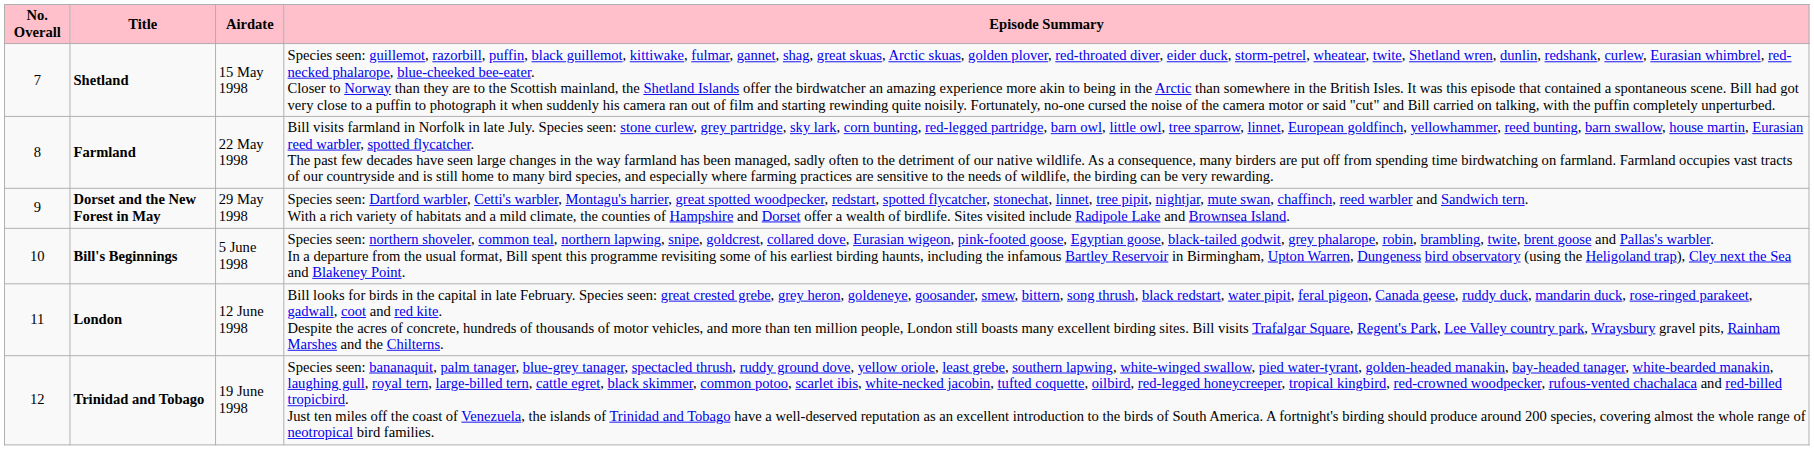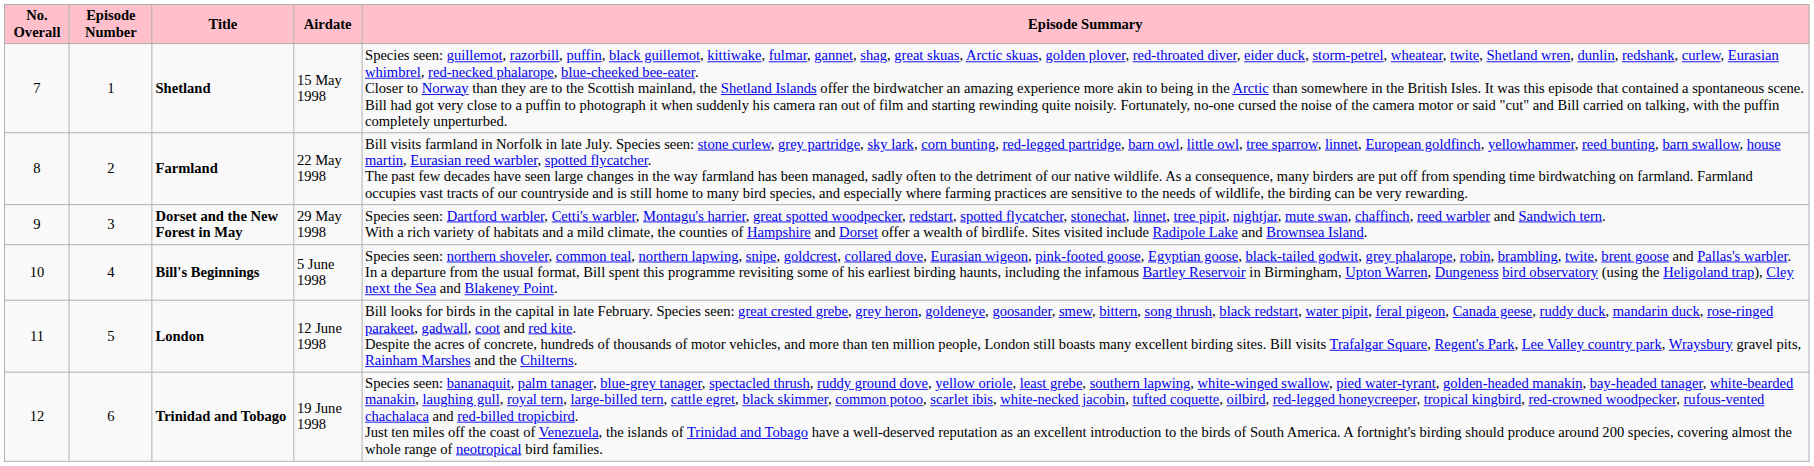 <table width="100%" class="wikitable">
 <tr style="background:pink; text-align:center;">
 <td><strong>No. Overall</strong></td>
+<td><strong>Episode Number</strong></td>
 <td><strong>Title</strong></td>
 <td><strong>Airdate</strong></td>
 <td><strong>Episode Summary</strong></td>
 </tr>
 <tr>
 <td style="text-align:center;">7</td>
+<td style="text-align:center;">1</td>
 <td><strong>Shetland</strong></td>
 <td>15 May 1998</td>
 <td>Species seen: <a href='#'>guillemot</a>, <a href='#'>razorbill</a>, <a href='#'>puffin</a>, <a href='#'>black guillemot</a>, <a href='#'>kittiwake</a>, <a href='#'>fulmar</a>, <a href='#'>gannet</a>, <a href='#'>shag</a>, <a href='#'>great skuas</a>, <a href='#'>Arctic skuas</a>, <a href='#'>golden plover</a>, <a href='#'>red-throated diver</a>, <a href='#'>eider duck</a>, <a href='#'>storm-petrel</a>, <a href='#'>wheatear</a>, <a href='#'>twite</a>, <a href='#'>Shetland wren</a>, <a href='#'>dunlin</a>, <a href='#'>redshank</a>, <a href='#'>curlew</a>, <a href='#'>Eurasian whimbrel</a>, <a href='#'>red-necked phalarope</a>, <a href='#'>blue-cheeked bee-eater</a>.<br>Closer to <a href='#'>Norway</a> than they are to the Scottish mainland, the <a href='#'>Shetland Islands</a> offer the birdwatcher an amazing experience more akin to being in the <a href='#'>Arctic</a> than somewhere in the British Isles. It was this episode that contained a spontaneous scene. Bill had got very close to a puffin to photograph it when suddenly his camera ran out of film and starting rewinding quite noisily. Fortunately, no-one cursed the noise of the camera motor or said "cut" and Bill carried on talking, with the puffin completely unperturbed.</td>
 </tr>
 <tr>
 <td style="text-align:center;">8</td>
+<td style="text-align:center;">2</td>
 <td><strong>Farmland</strong></td>
 <td>22 May 1998</td>
 <td>Bill visits farmland in Norfolk in late July. Species seen: <a href='#'>stone curlew</a>, <a href='#'>grey partridge</a>, <a href='#'>sky lark</a>, <a href='#'>corn bunting</a>, <a href='#'>red-legged partridge</a>, <a href='#'>barn owl</a>, <a href='#'>little owl</a>, <a href='#'>tree sparrow</a>, <a href='#'>linnet</a>, <a href='#'>European goldfinch</a>, <a href='#'>yellowhammer</a>, <a href='#'>reed bunting</a>, <a href='#'>barn swallow</a>, <a href='#'>house martin</a>, <a href='#'>Eurasian reed warbler</a>, <a href='#'>spotted flycatcher</a>.<br>The past few decades have seen large changes in the way farmland has been managed, sadly often to the detriment of our native wildlife. As a consequence, many birders are put off from spending time birdwatching on farmland. Farmland occupies vast tracts of our countryside and is still home to many bird species, and especially where farming practices are sensitive to the needs of wildlife, the birding can be very rewarding.</td>
 </tr>
 <tr>
 <td style="text-align:center;">9</td>
+<td style="text-align:center;">3</td>
 <td><strong>Dorset and the New Forest in May</strong></td>
 <td>29 May 1998</td>
 <td>Species seen: <a href='#'>Dartford warbler</a>, <a href='#'>Cetti's warbler</a>, <a href='#'>Montagu's harrier</a>, <a href='#'>great spotted woodpecker</a>, <a href='#'>redstart</a>, <a href='#'>spotted flycatcher</a>, <a href='#'>stonechat</a>, <a href='#'>linnet</a>, <a href='#'>tree pipit</a>, <a href='#'>nightjar</a>, <a href='#'>mute swan</a>, <a href='#'>chaffinch</a>, <a href='#'>reed warbler</a> and <a href='#'>Sandwich tern</a>.<br>With a rich variety of habitats and a mild climate, the counties of <a href='#'>Hampshire</a> and <a href='#'>Dorset</a> offer a wealth of birdlife. Sites visited include <a href='#'>Radipole Lake</a> and <a href='#'>Brownsea Island</a>.</td>
 </tr>
 <tr>
 <td style="text-align:center;">10</td>
+<td style="text-align:center;">4</td>
 <td><strong>Bill's Beginnings</strong></td>
 <td>5 June 1998</td>
 <td>Species seen: <a href='#'>northern shoveler</a>, <a href='#'>common teal</a>, <a href='#'>northern lapwing</a>, <a href='#'>snipe</a>, <a href='#'>goldcrest</a>, <a href='#'>collared dove</a>, <a href='#'>Eurasian wigeon</a>, <a href='#'>pink-footed goose</a>, <a href='#'>Egyptian goose</a>, <a href='#'>black-tailed godwit</a>, <a href='#'>grey phalarope</a>, <a href='#'>robin</a>, <a href='#'>brambling</a>, <a href='#'>twite</a>, <a href='#'>brent goose</a> and <a href='#'>Pallas's warbler</a>.<br>In a departure from the usual format, Bill spent this programme revisiting some of his earliest birding haunts, including the infamous <a href='#'>Bartley Reservoir</a> in Birmingham, <a href='#'>Upton Warren</a>, <a href='#'>Dungeness</a> <a href='#'>bird observatory</a> (using the <a href='#'>Heligoland trap</a>), <a href='#'>Cley next the Sea</a> and <a href='#'>Blakeney Point</a>.</td>
 </tr>
 <tr>
 <td style="text-align:center;">11</td>
+<td style="text-align:center;">5</td>
 <td><strong>London</strong></td>
 <td>12 June 1998</td>
 <td>Bill looks for birds in the capital in late February. Species seen: <a href='#'>great crested grebe</a>, <a href='#'>grey heron</a>, <a href='#'>goldeneye</a>, <a href='#'>goosander</a>, <a href='#'>smew</a>, <a href='#'>bittern</a>, <a href='#'>song thrush</a>, <a href='#'>black redstart</a>, <a href='#'>water pipit</a>, <a href='#'>feral pigeon</a>, <a href='#'>Canada geese</a>, <a href='#'>ruddy duck</a>, <a href='#'>mandarin duck</a>, <a href='#'>rose-ringed parakeet</a>, <a href='#'>gadwall</a>, <a href='#'>coot</a> and <a href='#'>red kite</a>.<br>Despite the acres of concrete, hundreds of thousands of motor vehicles, and more than ten million people, London still boasts many excellent birding sites. Bill visits <a href='#'>Trafalgar Square</a>, <a href='#'>Regent's Park</a>, <a href='#'>Lee Valley country park</a>, <a href='#'>Wraysbury</a> gravel pits, <a href='#'>Rainham Marshes</a> and the <a href='#'>Chilterns</a>.</td>
 </tr>
 <tr>
 <td style="text-align:center;">12</td>
+<td style="text-align:center;">6</td>
 <td><strong>Trinidad and Tobago</strong></td>
 <td>19 June 1998</td>
 <td>Species seen: <a href='#'>bananaquit</a>, <a href='#'>palm tanager</a>, <a href='#'>blue-grey tanager</a>, <a href='#'>spectacled thrush</a>, <a href='#'>ruddy ground dove</a>, <a href='#'>yellow oriole</a>, <a href='#'>least grebe</a>, <a href='#'>southern lapwing</a>, <a href='#'>white-winged swallow</a>, <a href='#'>pied water-tyrant</a>, <a href='#'>golden-headed manakin</a>, <a href='#'>bay-headed tanager</a>, <a href='#'>white-bearded manakin</a>, <a href='#'>laughing gull</a>, <a href='#'>royal tern</a>, <a href='#'>large-billed tern</a>, <a href='#'>cattle egret</a>, <a href='#'>black skimmer</a>, <a href='#'>common potoo</a>, <a href='#'>scarlet ibis</a>, <a href='#'>white-necked jacobin</a>, <a href='#'>tufted coquette</a>, <a href='#'>oilbird</a>, <a href='#'>red-legged honeycreeper</a>, <a href='#'>tropical kingbird</a>, <a href='#'>red-crowned woodpecker</a>, <a href='#'>rufous-vented chachalaca</a> and <a href='#'>red-billed tropicbird</a>.<br>Just ten miles off the coast of <a href='#'>Venezuela</a>, the islands of <a href='#'>Trinidad and Tobago</a> have a well-deserved reputation as an excellent introduction to the birds of South America. A fortnight's birding should produce around 200 species, covering almost the whole range of <a href='#'>neotropical</a> bird families.</td>
 </tr>
 </table>
